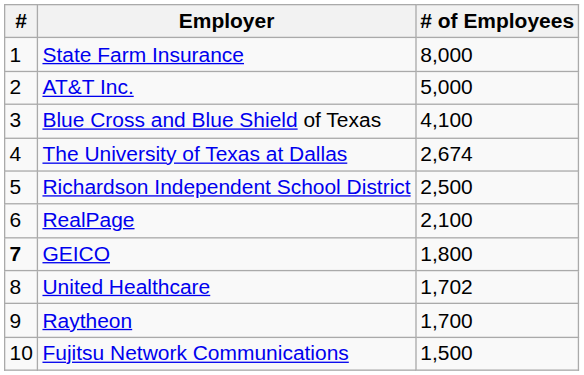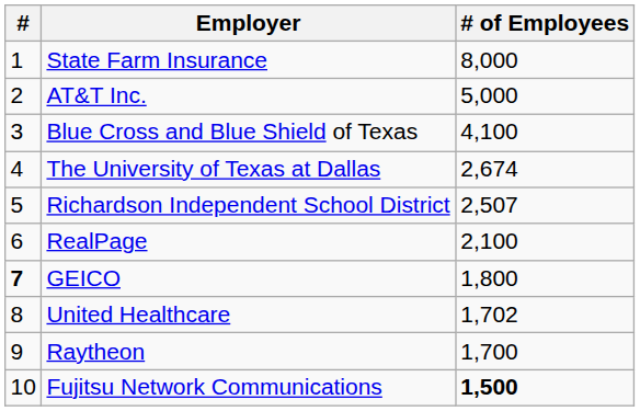 <table class="wikitable">
 <tr>
 <th>#</th>
 <th>Employer</th>
 <th># of Employees</th>
 </tr>
 <tr>
 <td>1</td>
 <td><a href='#'>State Farm Insurance</a></td>
 <td>8,000</td>
 </tr>
 <tr>
 <td>2</td>
 <td><a href='#'>AT&T Inc.</a></td>
 <td>5,000</td>
 </tr>
 <tr>
 <td>3</td>
 <td><a href='#'>Blue Cross and Blue Shield</a> of Texas</td>
 <td>4,100</td>
 </tr>
 <tr>
 <td>4</td>
 <td><a href='#'>The University of Texas at Dallas</a></td>
 <td>2,674</td>
 </tr>
 <tr>
 <td>5</td>
 <td><a href='#'>Richardson Independent School District</a></td>
-<td>2,500</td>
+<td>2,507</td>
 </tr>
 <tr>
 <td>6</td>
 <td><a href='#'>RealPage</a></td>
 <td>2,100</td>
 </tr>
 <tr>
 <td><strong>7</strong></td>
 <td><a href='#'>GEICO</a></td>
 <td>1,800</td>
 </tr>
 <tr>
 <td>8</td>
 <td><a href='#'>United Healthcare</a></td>
 <td>1,702</td>
 </tr>
 <tr>
 <td>9</td>
 <td><a href='#'>Raytheon</a></td>
 <td>1,700</td>
 </tr>
 <tr>
 <td>10</td>
 <td><a href='#'>Fujitsu Network Communications</a></td>
-<td>1,500</td>
+<td><strong>1,500</strong></td>
 </tr>
 </table>
